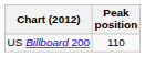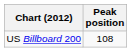 <table class="wikitable sortable">
 <tr>
 <th>Chart (2012)</th>
 <th>Peak<br>position</th>
 </tr>
 <tr>
 <td>US <a href='#'><em>Billboard</em> 200</a></td>
-<td style="text-align:center;">110</td>
+<td style="text-align:center;">108</td>
 </tr>
 </table>
